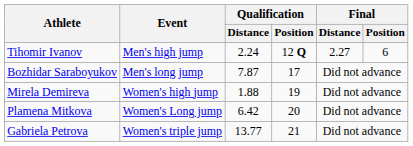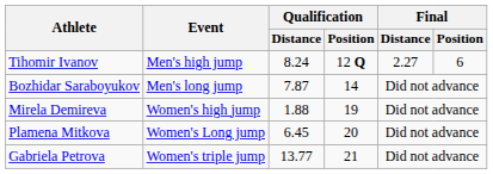 <table class=wikitable style="font-size:90%">
 <tr>
 <th rowspan="2">Athlete</th>
 <th rowspan="2">Event</th>
 <th colspan="2">Qualification</th>
 <th colspan="2">Final</th>
 </tr>
 <tr style="font-size:95%">
 <th>Distance</th>
 <th>Position</th>
 <th>Distance</th>
 <th>Position</th>
 </tr>
 <tr align=center>
 <td align=left><a href='#'>Tihomir Ivanov</a></td>
 <td align=left><a href='#'>Men's high jump</a></td>
-<td>2.24</td>
+<td>8.24</td>
 <td>12 <strong>Q</strong></td>
 <td>2.27 <strong></strong></td>
 <td>6</td>
 </tr>
 <tr align=center>
 <td align=left><a href='#'>Bozhidar Saraboyukov</a></td>
 <td align=left><a href='#'>Men's long jump</a></td>
 <td>7.87</td>
-<td>17</td>
+<td>14</td>
 <td colspan="2">Did not advance</td>
 </tr>
 <tr align=center>
 <td align=left><a href='#'>Mirela Demireva</a></td>
 <td align=left><a href='#'>Women's high jump</a></td>
 <td>1.88</td>
 <td>19</td>
 <td colspan=2>Did not advance</td>
 </tr>
 <tr align=center>
 <td align=left><a href='#'>Plamena Mitkova</a></td>
 <td align=left><a href='#'>Women's Long jump</a></td>
-<td>6.42</td>
+<td>6.45</td>
 <td>20</td>
 <td colspan=2>Did not advance</td>
 </tr>
 <tr align=center>
 <td align=left><a href='#'>Gabriela Petrova</a></td>
 <td align=left><a href='#'>Women's triple jump</a></td>
 <td>13.77</td>
 <td>21</td>
 <td colspan=2>Did not advance</td>
 </tr>
 </table>
